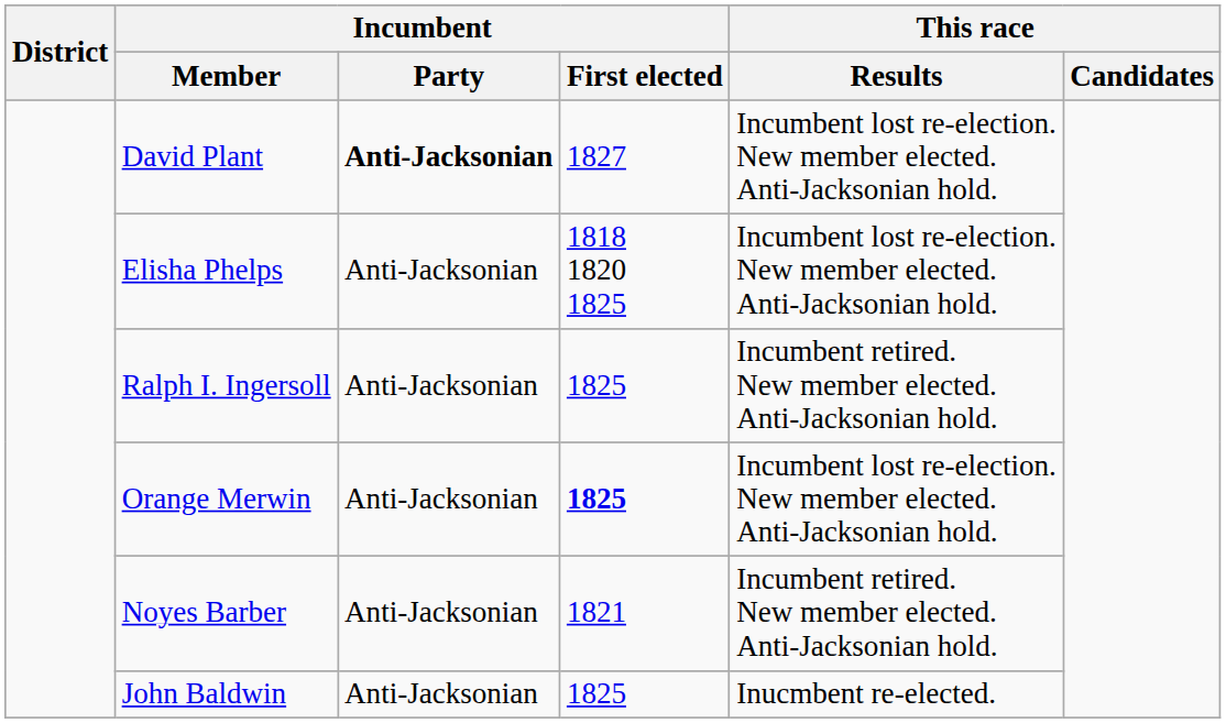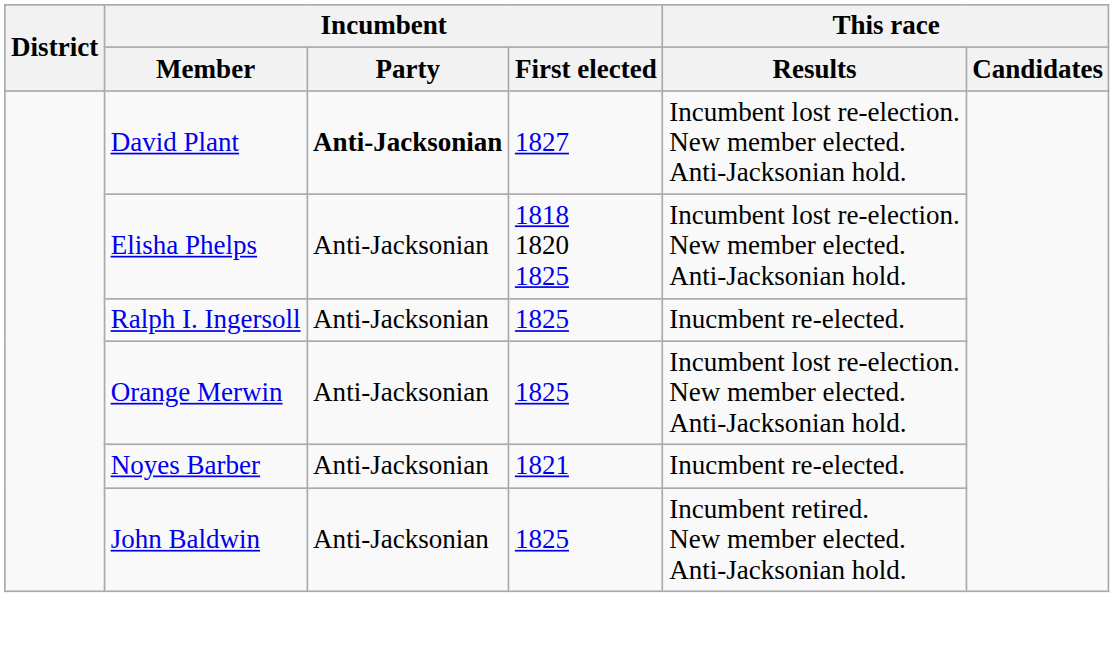 <table class=wikitable>
 <tr>
 <th rowspan=2>District</th>
 <th colspan=3>Incumbent</th>
 <th colspan=2>This race</th>
 </tr>
 <tr>
 <th>Member</th>
 <th>Party</th>
 <th>First elected</th>
 <th>Results</th>
 <th>Candidates</th>
 </tr>
 <tr>
 <td rowspan=6><br></td>
 <td><a href='#'>David Plant</a></td>
 <td><strong>Anti-Jacksonian</strong></td>
 <td><a href='#'>1827</a></td>
 <td>Incumbent lost re-election.<br>New member elected.<br>Anti-Jacksonian hold.</td>
 <td nowrap rowspan=6></td>
 </tr>
 <tr>
 <td><a href='#'>Elisha Phelps</a></td>
 <td>Anti-Jacksonian</td>
 <td><a href='#'>1818</a><br>1820 <br><a href='#'>1825</a></td>
 <td>Incumbent lost re-election.<br>New member elected.<br>Anti-Jacksonian hold.</td>
 </tr>
 <tr>
 <td><a href='#'>Ralph I. Ingersoll</a></td>
 <td>Anti-Jacksonian</td>
 <td><a href='#'>1825</a></td>
-<td>Incumbent retired.<br>New member elected.<br>Anti-Jacksonian hold.</td>
+<td>Inucmbent re-elected.</td>
 </tr>
 <tr>
 <td><a href='#'>Orange Merwin</a></td>
 <td>Anti-Jacksonian</td>
-<td><strong><a href='#'>1825</a></strong></td>
+<td><a href='#'>1825</a></td>
 <td>Incumbent lost re-election.<br>New member elected.<br>Anti-Jacksonian hold.</td>
 </tr>
 <tr>
 <td><a href='#'>Noyes Barber</a></td>
 <td>Anti-Jacksonian</td>
 <td><a href='#'>1821</a></td>
-<td>Incumbent retired.<br>New member elected.<br>Anti-Jacksonian hold.</td>
+<td>Inucmbent re-elected.</td>
 </tr>
 <tr>
 <td><a href='#'>John Baldwin</a></td>
 <td>Anti-Jacksonian</td>
 <td><a href='#'>1825</a></td>
-<td>Inucmbent re-elected.</td>
+<td>Incumbent retired.<br>New member elected.<br>Anti-Jacksonian hold.</td>
 </tr>
 </table>
